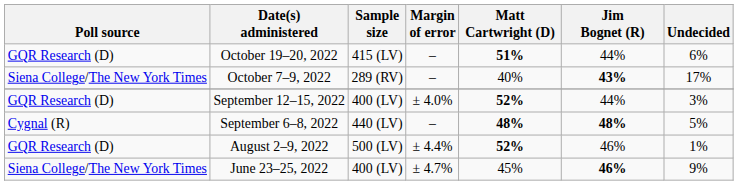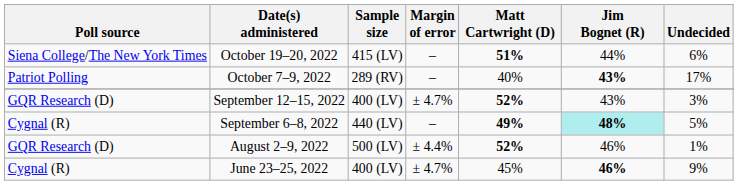 <table class="wikitable" style="font-size:90%;text-align:center;">
 <tr valign=bottom>
 <th>Poll source</th>
 <th>Date(s)<br>administered</th>
 <th>Sample<br>size</th>
 <th>Margin<br>of error</th>
 <th style="width:100px;">Matt<br>Cartwright (D)</th>
 <th style="width:100px;">Jim<br>Bognet (R)</th>
 <th>Undecided</th>
 </tr>
 <tr>
-<td style="text-align:left;"><a href='#'>GQR Research</a> (D)</td>
+<td style="text-align:left;"><a href='#'>Siena College</a>/<a href='#'>The New York Times</a></td>
 <td>October 19–20, 2022</td>
 <td>415 (LV)</td>
 <td>–</td>
 <td><strong>51%</strong></td>
 <td>44%</td>
 <td>6%</td>
 </tr>
 <tr>
-<td style="text-align:left;"><a href='#'>Siena College</a>/<a href='#'>The New York Times</a></td>
+<td style="text-align:left;"><a href='#'>Patriot Polling</a></td>
 <td>October 7–9, 2022</td>
 <td>289 (RV)</td>
 <td>–</td>
 <td>40%</td>
 <td><strong>43%</strong></td>
 <td>17%</td>
 </tr>
 <tr>
 </tr>
 <tr>
 <td style="text-align:left;"><a href='#'>GQR Research</a> (D)</td>
 <td>September 12–15, 2022</td>
 <td>400 (LV)</td>
-<td>± 4.0%</td>
+<td>± 4.7%</td>
 <td><strong>52%</strong></td>
-<td>44%</td>
+<td>43%</td>
 <td>3%</td>
 </tr>
 <tr>
 <td style="text-align:left;"><a href='#'>Cygnal</a> (R)</td>
 <td>September 6–8, 2022</td>
 <td>440 (LV)</td>
 <td>–</td>
-<td><strong>48%</strong></td>
-<td><strong>48%</strong></td>
+<td><strong>49%</strong></td>
+<td style="background: paleturquoise;"><strong>48%</strong></td>
 <td>5%</td>
 </tr>
 <tr>
 <td style="text-align:left;"><a href='#'>GQR Research</a> (D)</td>
 <td>August 2–9, 2022</td>
 <td>500 (LV)</td>
 <td>± 4.4%</td>
 <td><strong>52%</strong></td>
 <td>46%</td>
 <td>1%</td>
 </tr>
 <tr>
-<td style="text-align:left;"><a href='#'>Siena College</a>/<a href='#'>The New York Times</a></td>
+<td style="text-align:left;"><a href='#'>Cygnal</a> (R)</td>
 <td>June 23–25, 2022</td>
 <td>400 (LV)</td>
 <td>± 4.7%</td>
 <td>45%</td>
 <td><strong>46%</strong></td>
 <td>9%</td>
 </tr>
 </table>
